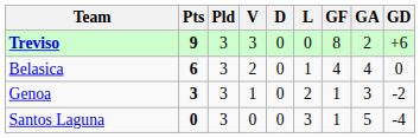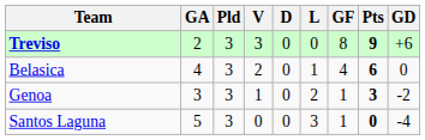 <table class=wikitable style="text-align:center">
 <tr>
 <th width=165>Team</th>
-<th width=20>Pts</th>
+<th width=20>GA</th>
 <th width=20>Pld</th>
 <th width=20>V</th>
 <th width=20>D</th>
 <th width=20>L</th>
 <th width=20>GF</th>
-<th width=20>GA</th>
+<th width=20>Pts</th>
 <th width=20>GD</th>
 </tr>
 <tr style="background:#ccffcc">
 <td Style="text-align:left"><strong> <a href='#'>Treviso</a></strong></td>
-<td><strong>9</strong></td>
+<td>2</td>
 <td>3</td>
 <td>3</td>
 <td>0</td>
 <td>0</td>
 <td>8</td>
-<td>2</td>
+<td><strong>9</strong></td>
 <td>+6</td>
 </tr>
 <tr>
 <td Style="text-align:left"> <a href='#'>Belasica</a></td>
-<td><strong>6</strong></td>
+<td>4</td>
 <td>3</td>
 <td>2</td>
 <td>0</td>
 <td>1</td>
 <td>4</td>
-<td>4</td>
+<td><strong>6</strong></td>
 <td>0</td>
 </tr>
 <tr>
 <td Style="text-align:left"> <a href='#'>Genoa</a></td>
-<td><strong>3</strong></td>
+<td>3</td>
 <td>3</td>
 <td>1</td>
 <td>0</td>
 <td>2</td>
 <td>1</td>
-<td>3</td>
+<td><strong>3</strong></td>
 <td>-2</td>
 </tr>
 <tr>
 <td Style="text-align:left"> <a href='#'>Santos Laguna</a></td>
-<td><strong>0</strong></td>
+<td>5</td>
 <td>3</td>
 <td>0</td>
 <td>0</td>
 <td>3</td>
 <td>1</td>
-<td>5</td>
+<td><strong>0</strong></td>
 <td>-4</td>
 </tr>
 </table>
